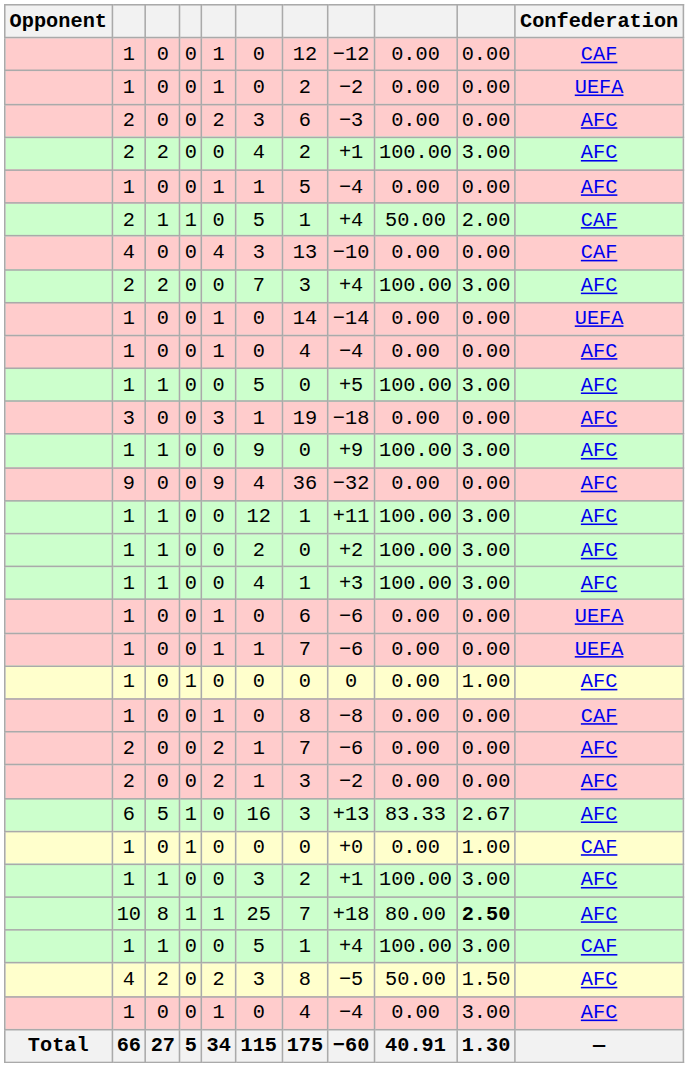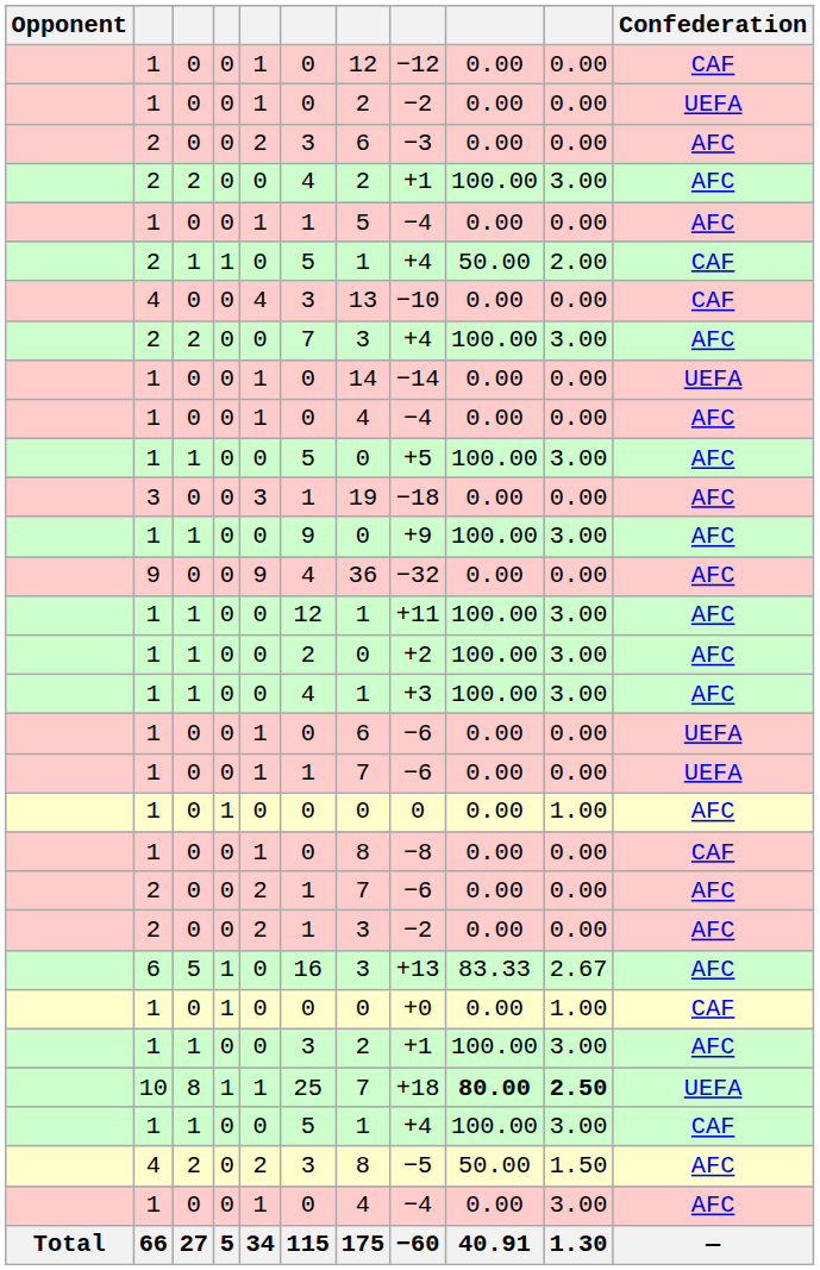 <table class="wikitable sortable" style="text-align:center;">
 <tr>
 <th>Opponent</th>
 <th></th>
 <th></th>
 <th></th>
 <th></th>
 <th></th>
 <th></th>
 <th></th>
 <th></th>
 <th></th>
 <th>Confederation</th>
 </tr>
 <tr bgcolor=FFCCCC>
 <td style="text-align:left;"></td>
 <td>1</td>
 <td>0</td>
 <td>0</td>
 <td>1</td>
 <td>0</td>
 <td>12</td>
 <td>−12</td>
 <td>0.00</td>
 <td>0.00</td>
 <td><a href='#'>CAF</a></td>
 </tr>
 <tr bgcolor=FFCCCC>
 <td style="text-align:left;"></td>
 <td>1</td>
 <td>0</td>
 <td>0</td>
 <td>1</td>
 <td>0</td>
 <td>2</td>
 <td>−2</td>
 <td>0.00</td>
 <td>0.00</td>
 <td><a href='#'>UEFA</a></td>
 </tr>
 <tr bgcolor=FFCCCC>
 <td style="text-align:left;"></td>
 <td>2</td>
 <td>0</td>
 <td>0</td>
 <td>2</td>
 <td>3</td>
 <td>6</td>
 <td>−3</td>
 <td>0.00</td>
 <td>0.00</td>
 <td><a href='#'>AFC</a></td>
 </tr>
 <tr bgcolor=CCFFCC>
 <td style="text-align:left;"></td>
 <td>2</td>
 <td>2</td>
 <td>0</td>
 <td>0</td>
 <td>4</td>
 <td>2</td>
 <td>+1</td>
 <td>100.00</td>
 <td>3.00</td>
 <td><a href='#'>AFC</a></td>
 </tr>
 <tr bgcolor=FFCCCC>
 <td style="text-align:left;"></td>
 <td>1</td>
 <td>0</td>
 <td>0</td>
 <td>1</td>
 <td>1</td>
 <td>5</td>
 <td>−4</td>
 <td>0.00</td>
 <td>0.00</td>
 <td><a href='#'>AFC</a></td>
 </tr>
 <tr bgcolor=CCFFCC>
 <td style="text-align:left;"></td>
 <td>2</td>
 <td>1</td>
 <td>1</td>
 <td>0</td>
 <td>5</td>
 <td>1</td>
 <td>+4</td>
 <td>50.00</td>
 <td>2.00</td>
 <td><a href='#'>CAF</a></td>
 </tr>
 <tr bgcolor=FFCCCC>
 <td style="text-align:left;"></td>
 <td>4</td>
 <td>0</td>
 <td>0</td>
 <td>4</td>
 <td>3</td>
 <td>13</td>
 <td>−10</td>
 <td>0.00</td>
 <td>0.00</td>
 <td><a href='#'>CAF</a></td>
 </tr>
 <tr bgcolor=CCFFCC>
 <td style="text-align:left;"></td>
 <td>2</td>
 <td>2</td>
 <td>0</td>
 <td>0</td>
 <td>7</td>
 <td>3</td>
 <td>+4</td>
 <td>100.00</td>
 <td>3.00</td>
 <td><a href='#'>AFC</a></td>
 </tr>
 <tr bgcolor=FFCCCC>
 <td style="text-align:left;"></td>
 <td>1</td>
 <td>0</td>
 <td>0</td>
 <td>1</td>
 <td>0</td>
 <td>14</td>
 <td>−14</td>
 <td>0.00</td>
 <td>0.00</td>
 <td><a href='#'>UEFA</a></td>
 </tr>
 <tr bgcolor=FFCCCC>
 <td style="text-align:left;"></td>
 <td>1</td>
 <td>0</td>
 <td>0</td>
 <td>1</td>
 <td>0</td>
 <td>4</td>
 <td>−4</td>
 <td>0.00</td>
 <td>0.00</td>
 <td><a href='#'>AFC</a></td>
 </tr>
 <tr bgcolor=CCFFCC>
 <td style="text-align:left;"></td>
 <td>1</td>
 <td>1</td>
 <td>0</td>
 <td>0</td>
 <td>5</td>
 <td>0</td>
 <td>+5</td>
 <td>100.00</td>
 <td>3.00</td>
 <td><a href='#'>AFC</a></td>
 </tr>
 <tr bgcolor=FFCCCC>
 <td style="text-align:left;"></td>
 <td>3</td>
 <td>0</td>
 <td>0</td>
 <td>3</td>
 <td>1</td>
 <td>19</td>
 <td>−18</td>
 <td>0.00</td>
 <td>0.00</td>
 <td><a href='#'>AFC</a></td>
 </tr>
 <tr bgcolor=CCFFCC>
 <td style="text-align:left;"></td>
 <td>1</td>
 <td>1</td>
 <td>0</td>
 <td>0</td>
 <td>9</td>
 <td>0</td>
 <td>+9</td>
 <td>100.00</td>
 <td>3.00</td>
 <td><a href='#'>AFC</a></td>
 </tr>
 <tr bgcolor=FFCCCC>
 <td style="text-align:left;"></td>
 <td>9</td>
 <td>0</td>
 <td>0</td>
 <td>9</td>
 <td>4</td>
 <td>36</td>
 <td>−32</td>
 <td>0.00</td>
 <td>0.00</td>
 <td><a href='#'>AFC</a></td>
 </tr>
 <tr bgcolor=CCFFCC>
 <td style="text-align:left;"></td>
 <td>1</td>
 <td>1</td>
 <td>0</td>
 <td>0</td>
 <td>12</td>
 <td>1</td>
 <td>+11</td>
 <td>100.00</td>
 <td>3.00</td>
 <td><a href='#'>AFC</a></td>
 </tr>
 <tr bgcolor=CCFFCC>
 <td style="text-align:left;"></td>
 <td>1</td>
 <td>1</td>
 <td>0</td>
 <td>0</td>
 <td>2</td>
 <td>0</td>
 <td>+2</td>
 <td>100.00</td>
 <td>3.00</td>
 <td><a href='#'>AFC</a></td>
 </tr>
 <tr bgcolor=CCFFCC>
 <td style="text-align:left;"></td>
 <td>1</td>
 <td>1</td>
 <td>0</td>
 <td>0</td>
 <td>4</td>
 <td>1</td>
 <td>+3</td>
 <td>100.00</td>
 <td>3.00</td>
 <td><a href='#'>AFC</a></td>
 </tr>
 <tr bgcolor=FFCCCC>
 <td style="text-align:left;"></td>
 <td>1</td>
 <td>0</td>
 <td>0</td>
 <td>1</td>
 <td>0</td>
 <td>6</td>
 <td>−6</td>
 <td>0.00</td>
 <td>0.00</td>
 <td><a href='#'>UEFA</a></td>
 </tr>
 <tr bgcolor=FFCCCC>
 <td style="text-align:left;"></td>
 <td>1</td>
 <td>0</td>
 <td>0</td>
 <td>1</td>
 <td>1</td>
 <td>7</td>
 <td>−6</td>
 <td>0.00</td>
 <td>0.00</td>
 <td><a href='#'>UEFA</a></td>
 </tr>
 <tr bgcolor=FFFFCC>
 <td style="text-align:left;"></td>
 <td>1</td>
 <td>0</td>
 <td>1</td>
 <td>0</td>
 <td>0</td>
 <td>0</td>
 <td>0</td>
 <td>0.00</td>
 <td>1.00</td>
 <td><a href='#'>AFC</a></td>
 </tr>
 <tr bgcolor=FFCCCC>
 <td style="text-align:left;"></td>
 <td>1</td>
 <td>0</td>
 <td>0</td>
 <td>1</td>
 <td>0</td>
 <td>8</td>
 <td>−8</td>
 <td>0.00</td>
 <td>0.00</td>
 <td><a href='#'>CAF</a></td>
 </tr>
 <tr bgcolor=FFCCCC>
 <td style="text-align:left;"></td>
 <td>2</td>
 <td>0</td>
 <td>0</td>
 <td>2</td>
 <td>1</td>
 <td>7</td>
 <td>−6</td>
 <td>0.00</td>
 <td>0.00</td>
 <td><a href='#'>AFC</a></td>
 </tr>
 <tr bgcolor=FFCCCC>
 <td style="text-align:left;"></td>
 <td>2</td>
 <td>0</td>
 <td>0</td>
 <td>2</td>
 <td>1</td>
 <td>3</td>
 <td>−2</td>
 <td>0.00</td>
 <td>0.00</td>
 <td><a href='#'>AFC</a></td>
 </tr>
 <tr bgcolor=CCFFCC>
 <td style="text-align:left;"></td>
 <td>6</td>
 <td>5</td>
 <td>1</td>
 <td>0</td>
 <td>16</td>
 <td>3</td>
 <td>+13</td>
 <td>83.33</td>
 <td>2.67</td>
 <td><a href='#'>AFC</a></td>
 </tr>
 <tr bgcolor=FFFFCC>
 <td style="text-align:left;"></td>
 <td>1</td>
 <td>0</td>
 <td>1</td>
 <td>0</td>
 <td>0</td>
 <td>0</td>
 <td>+0</td>
 <td>0.00</td>
 <td>1.00</td>
 <td><a href='#'>CAF</a></td>
 </tr>
 <tr bgcolor=CCFFCC>
 <td style="text-align:left;"></td>
 <td>1</td>
 <td>1</td>
 <td>0</td>
 <td>0</td>
 <td>3</td>
 <td>2</td>
 <td>+1</td>
 <td>100.00</td>
 <td>3.00</td>
 <td><a href='#'>AFC</a></td>
 </tr>
 <tr bgcolor=CCFFCC>
 <td style="text-align:left;"></td>
 <td>10</td>
 <td>8</td>
 <td>1</td>
 <td>1</td>
 <td>25</td>
 <td>7</td>
 <td>+18</td>
-<td>80.00</td>
+<td><strong>80.00</strong></td>
 <td><strong>2.50</strong></td>
-<td><a href='#'>AFC</a></td>
+<td><a href='#'>UEFA</a></td>
 </tr>
 <tr bgcolor=CCFFCC>
 <td style="text-align:left;"></td>
 <td>1</td>
 <td>1</td>
 <td>0</td>
 <td>0</td>
 <td>5</td>
 <td>1</td>
 <td>+4</td>
 <td>100.00</td>
 <td>3.00</td>
 <td><a href='#'>CAF</a></td>
 </tr>
 <tr bgcolor=FFFFCC>
 <td style="text-align:left;"></td>
 <td>4</td>
 <td>2</td>
 <td>0</td>
 <td>2</td>
 <td>3</td>
 <td>8</td>
 <td>−5</td>
 <td>50.00</td>
 <td>1.50</td>
 <td><a href='#'>AFC</a></td>
 </tr>
 <tr bgcolor=FFCCCC>
 <td style="text-align:left;"></td>
 <td>1</td>
 <td>0</td>
 <td>0</td>
 <td>1</td>
 <td>0</td>
 <td>4</td>
 <td>−4</td>
 <td>0.00</td>
 <td>3.00</td>
 <td><a href='#'>AFC</a></td>
 </tr>
 <tr>
 <th>Total</th>
 <th>66</th>
 <th>27</th>
 <th>5</th>
 <th>34</th>
 <th>115</th>
 <th>175</th>
 <th>−60</th>
 <th>40.91</th>
 <th>1.30</th>
 <th>—</th>
 </tr>
 </table>
